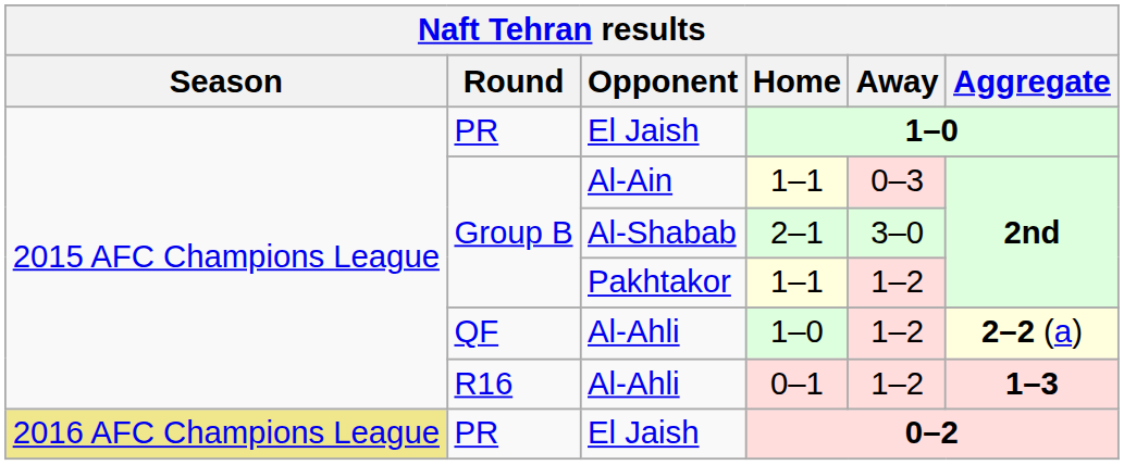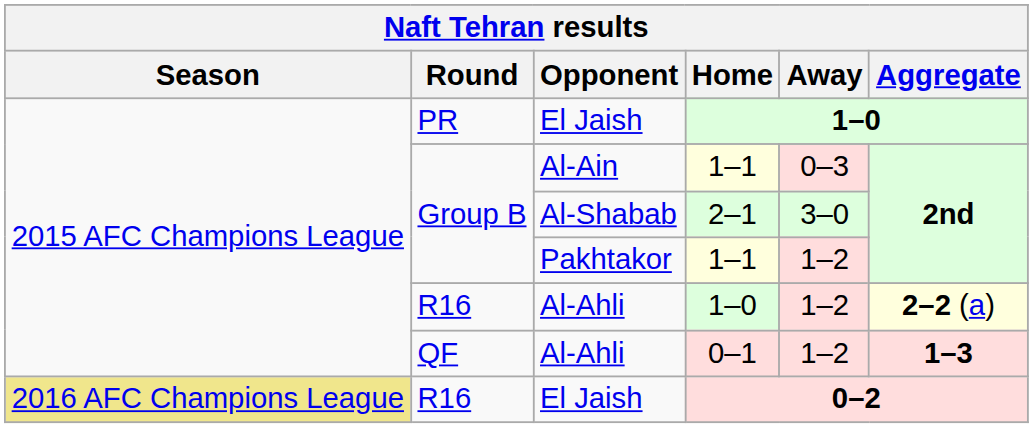 <table class="wikitable">
 <tr>
 <th colspan="6"><a href='#'>Naft Tehran</a> results</th>
 </tr>
 <tr>
 <th>Season</th>
 <th>Round</th>
 <th>Opponent</th>
 <th>Home</th>
 <th>Away</th>
 <th><a href='#'>Aggregate</a></th>
 </tr>
 <tr>
 <td rowspan="6"><a href='#'>2015 AFC Champions League</a></td>
 <td><a href='#'>PR</a></td>
 <td> <a href='#'>El Jaish</a></td>
 <td colspan="3" bgcolor="#ddffdd" style="text-align:center;"><strong>1–0</strong></td>
 </tr>
 <tr>
 <td rowspan="3"><a href='#'>Group B</a></td>
 <td> <a href='#'>Al-Ain</a></td>
 <td bgcolor="#ffffdd" style="text-align:center;">1–1</td>
 <td bgcolor="#ffdddd" style="text-align:center;">0–3</td>
 <td rowspan="3" bgcolor="#ddffdd" style="text-align:center;"><strong>2nd</strong></td>
 </tr>
 <tr>
 <td> <a href='#'>Al-Shabab</a></td>
 <td bgcolor="#ddffdd" style="text-align:center;">2–1</td>
 <td bgcolor="#ddffdd" style="text-align:center;">3–0</td>
 </tr>
 <tr>
 <td> <a href='#'>Pakhtakor</a></td>
 <td bgcolor="#ffffdd" style="text-align:center;">1–1</td>
 <td bgcolor="#ffdddd" style="text-align:center;">1–2</td>
 </tr>
 <tr>
-<td><a href='#'>QF</a></td>
+<td><a href='#'>R16</a></td>
 <td> <a href='#'>Al-Ahli</a></td>
 <td bgcolor="#ddffdd" style="text-align:center;">1–0</td>
 <td bgcolor="#ffdddd" style="text-align:center;">1–2</td>
 <td bgcolor="#ffffdd" style="text-align:center;"><strong>2–2</strong> (<a href='#'>a</a>)</td>
 </tr>
 <tr>
-<td><a href='#'>R16</a></td>
+<td><a href='#'>QF</a></td>
 <td> <a href='#'>Al-Ahli</a></td>
 <td bgcolor="#ffdddd" style="text-align:center;">0–1</td>
 <td bgcolor="#ffdddd" style="text-align:center;">1–2</td>
 <td bgcolor="#ffdddd" style="text-align:center;"><strong>1–3</strong></td>
 </tr>
 <tr>
 <td style="background: khaki;"><a href='#'>2016 AFC Champions League</a></td>
-<td><a href='#'>PR</a></td>
+<td><a href='#'>R16</a></td>
 <td> <a href='#'>El Jaish</a></td>
 <td colspan="3" bgcolor="#ffdddd" style="text-align:center;"><strong>0–2</strong></td>
 </tr>
 </table>
